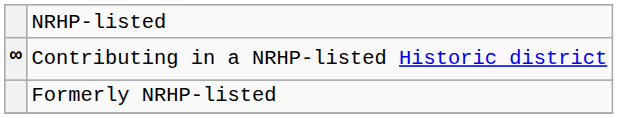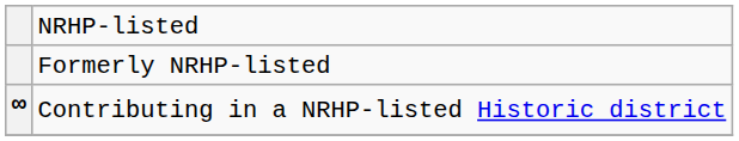 <table class="wikitable">
 <tr>
 <th><strong> </strong></th>
 <td>NRHP-listed</td>
 </tr>
 <tr>
+<th><strong> </strong></th>
+<td>Formerly NRHP-listed</td>
+</tr>
+<tr>
 <th><strong><sup><big>∞</big></sup></strong></th>
 <td>Contributing in a NRHP-listed <a href='#'>Historic district</a></td>
 </tr>
 <tr>
-<th><strong> </strong></th>
-<td>Formerly NRHP-listed</td>
-</tr>
-<tr>
 </tr>
 </table>
